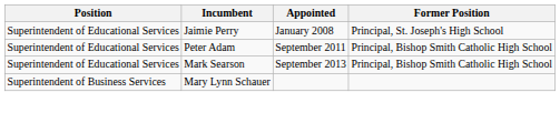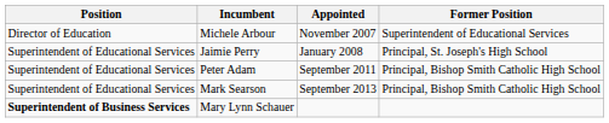 <table class="wikitable">
 <tr>
 <th>Position</th>
 <th>Incumbent</th>
 <th>Appointed</th>
 <th>Former Position</th>
+</tr>
+<tr>
+<td>Director of Education</td>
+<td>Michele Arbour</td>
+<td>November 2007</td>
+<td>Superintendent of Educational Services</td>
 </tr>
 <tr>
 <td>Superintendent of Educational Services</td>
 <td>Jaimie Perry</td>
 <td>January 2008</td>
 <td>Principal, St. Joseph's High School</td>
 </tr>
 <tr>
 <td>Superintendent of Educational Services</td>
 <td>Peter Adam</td>
 <td>September 2011</td>
 <td>Principal, Bishop Smith Catholic High School</td>
 </tr>
 <tr>
 <td>Superintendent of Educational Services</td>
 <td>Mark Searson</td>
 <td>September 2013</td>
 <td>Principal, Bishop Smith Catholic High School</td>
 </tr>
 <tr>
-<td>Superintendent of Business Services</td>
+<td><strong>Superintendent of Business Services</strong></td>
 <td>Mary Lynn Schauer</td>
 <td></td>
 <td></td>
 </tr>
 </table>
